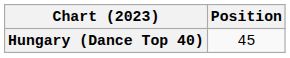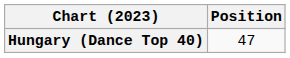 <table class="wikitable plainrowheaders" style="text-align:center;">
 <tr>
 <th scope="col">Chart (2023)</th>
 <th scope="col">Position</th>
 </tr>
 <tr>
 <th scope="row">Hungary (Dance Top 40)</th>
-<td>45</td>
+<td>47</td>
 </tr>
 </table>
